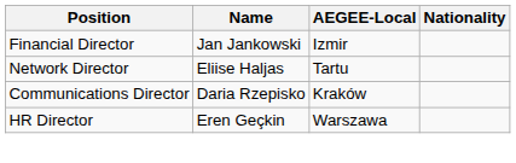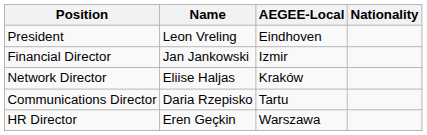 <table class="wikitable">
 <tr>
 <th>Position</th>
 <th>Name</th>
 <th>AEGEE-Local</th>
 <th>Nationality</th>
+</tr>
+<tr>
+<td>President</td>
+<td>Leon Vreling</td>
+<td>Eindhoven</td>
+<td></td>
 </tr>
 <tr>
 <td>Financial Director</td>
 <td>Jan Jankowski</td>
 <td>Izmir</td>
 <td></td>
 </tr>
 <tr>
 <td>Network Director</td>
 <td>Eliise Haljas</td>
-<td>Tartu</td>
+<td>Kraków</td>
 <td></td>
 </tr>
 <tr>
 <td>Communications Director</td>
 <td>Daria Rzepisko</td>
-<td>Kraków</td>
+<td>Tartu</td>
 <td></td>
 </tr>
 <tr>
 <td>HR Director</td>
 <td>Eren Geçkin</td>
 <td>Warszawa</td>
 <td></td>
 </tr>
 </table>
